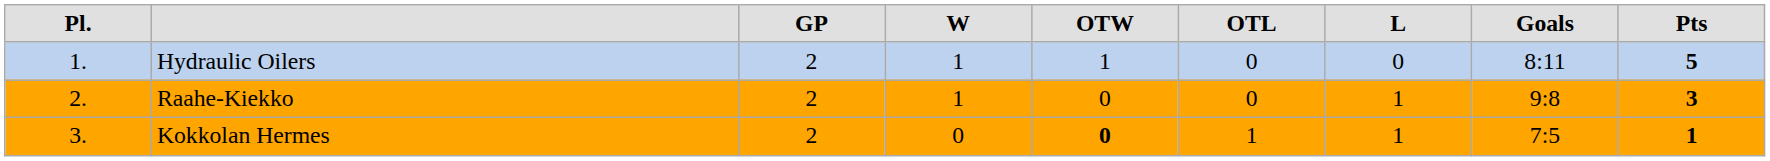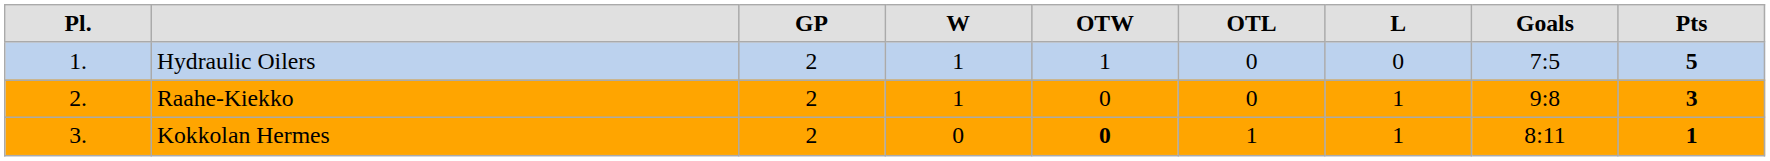 <table class="wikitable" style="width:60%; text-align: center">
 <tr style="font-weight:bold; background-color:#e0e0e0">
 <td width="5%">Pl.</td>
 <td width="20%"></td>
 <td width="5%">GP</td>
 <td width="5%">W</td>
 <td width="5%">OTW</td>
 <td width="5%">OTL</td>
 <td width="5%">L</td>
 <td width="5%">Goals</td>
 <td width="5%">Pts</td>
 </tr>
 <tr style="background-color:#BCD2EE">
 <td>1.</td>
 <td style="text-align: left">Hydraulic Oilers</td>
 <td>2</td>
 <td>1</td>
 <td>1</td>
 <td>0</td>
 <td>0</td>
-<td>8:11</td>
+<td>7:5</td>
 <td><strong>5</strong></td>
 </tr>
 <tr style="background-color:orange">
 <td>2.</td>
 <td style="text-align: left">Raahe-Kiekko</td>
 <td>2</td>
 <td>1</td>
 <td>0</td>
 <td>0</td>
 <td>1</td>
 <td>9:8</td>
 <td><strong>3</strong></td>
 </tr>
 <tr style="background-color:orange">
 <td>3.</td>
 <td style="text-align: left">Kokkolan Hermes</td>
 <td>2</td>
 <td>0</td>
 <td><strong>0</strong></td>
 <td>1</td>
 <td>1</td>
-<td>7:5</td>
+<td>8:11</td>
 <td><strong>1</strong></td>
 </tr>
 </table>
